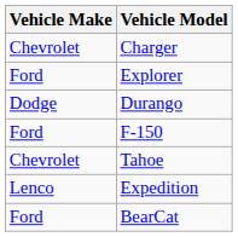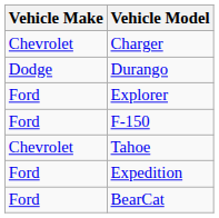 <table class="wikitable">
 <tr>
 <th>Vehicle Make</th>
 <th>Vehicle Model</th>
 </tr>
 <tr>
 <td><a href='#'>Chevrolet</a></td>
 <td><a href='#'>Charger</a></td>
 </tr>
 <tr>
+<td><a href='#'>Dodge</a></td>
+<td><a href='#'>Durango</a></td>
+</tr>
+<tr>
 <td><a href='#'>Ford</a></td>
 <td><a href='#'>Explorer</a></td>
-</tr>
-<tr>
-<td><a href='#'>Dodge</a></td>
-<td><a href='#'>Durango</a></td>
 </tr>
 <tr>
 <td><a href='#'>Ford</a></td>
 <td><a href='#'>F-150</a></td>
 </tr>
 <tr>
 <td><a href='#'>Chevrolet</a></td>
 <td><a href='#'>Tahoe</a></td>
 </tr>
 <tr>
-<td><a href='#'>Lenco</a></td>
+<td><a href='#'>Ford</a></td>
 <td><a href='#'>Expedition</a></td>
 </tr>
 <tr>
 <td><a href='#'>Ford</a></td>
 <td><a href='#'>BearCat</a></td>
 </tr>
 </table>
